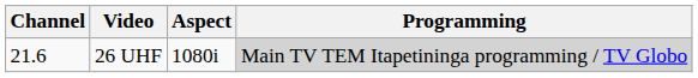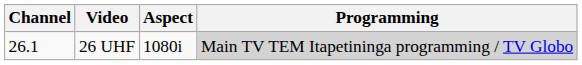 <table class="wikitable">
 <tr>
 <th>Channel</th>
 <th>Video</th>
 <th>Aspect</th>
 <th>Programming</th>
 </tr>
 <tr>
-<td>21.6</td>
+<td>26.1</td>
 <td>26 UHF</td>
 <td>1080i</td>
 <td style="background: lightgrey;">Main TV TEM Itapetininga programming / <a href='#'>TV Globo</a></td>
 </tr>
 </table>
